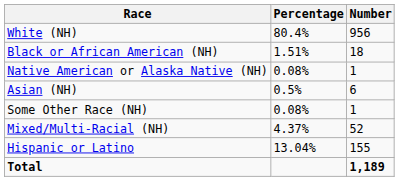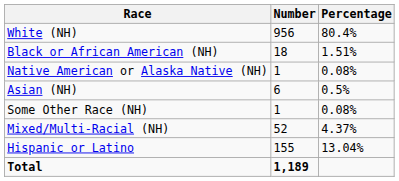 <table class="wikitable">
 <tr>
 <th>Race</th>
+<th>Number</th>
 <th>Percentage</th>
-<th>Number</th>
 </tr>
 <tr>
 <td><a href='#'>White</a> (NH)</td>
+<td>956</td>
 <td>80.4%</td>
-<td>956</td>
 </tr>
 <tr>
 <td><a href='#'>Black or African American</a> (NH)</td>
+<td>18</td>
 <td>1.51%</td>
-<td>18</td>
 </tr>
 <tr>
 <td><a href='#'>Native American</a> or <a href='#'>Alaska Native</a> (NH)</td>
+<td>1</td>
 <td>0.08%</td>
-<td>1</td>
 </tr>
 <tr>
 <td><a href='#'>Asian</a> (NH)</td>
+<td>6</td>
 <td>0.5%</td>
-<td>6</td>
 </tr>
 <tr>
 <td>Some Other Race (NH)</td>
+<td>1</td>
 <td>0.08%</td>
-<td>1</td>
 </tr>
 <tr>
 <td><a href='#'>Mixed/Multi-Racial</a> (NH)</td>
+<td>52</td>
 <td>4.37%</td>
-<td>52</td>
 </tr>
 <tr>
 <td><a href='#'>Hispanic or Latino</a></td>
+<td>155</td>
 <td>13.04%</td>
-<td>155</td>
 </tr>
 <tr>
 <td><strong>Total</strong></td>
+<td><strong>1,189</strong></td>
 <td></td>
-<td><strong>1,189</strong></td>
 </tr>
 </table>
